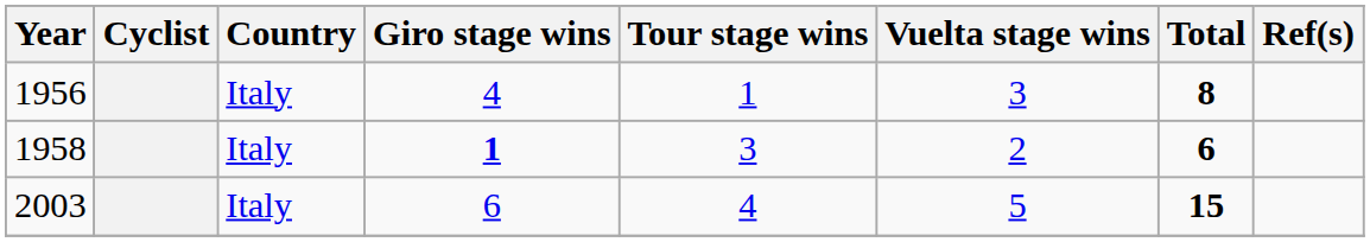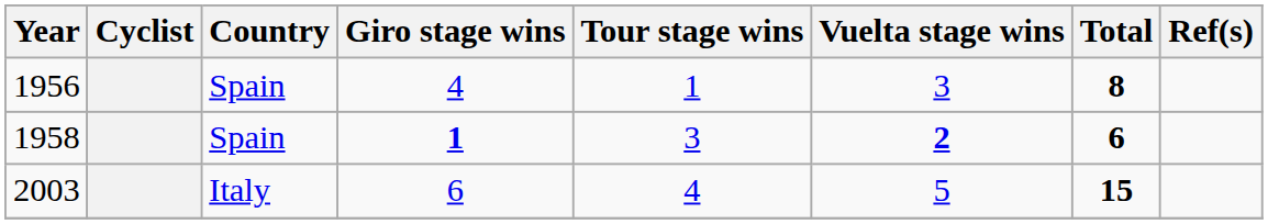 <table class="wikitable plainrowheaders sortable" style="text-align:center">
 <tr>
 <th scope=col>Year</th>
 <th scope=col>Cyclist</th>
 <th scope="col" class="unsortable">Country</th>
 <th scope="col" class="unsortable">Giro stage wins</th>
 <th scope="col" class="unsortable">Tour stage wins</th>
 <th scope="col" class="unsortable">Vuelta stage wins</th>
 <th scope="col" class="unsortable">Total</th>
 <th scope="col" class="unsortable">Ref(s)</th>
 </tr>
 <tr>
 <td>1956</td>
 <th scope=row align=left></th>
-<td align=left> <a href='#'>Italy</a></td>
+<td align=left> <a href='#'>Spain</a></td>
 <td><a href='#'>4</a></td>
 <td><a href='#'>1</a></td>
 <td><a href='#'>3</a></td>
 <td><strong>8</strong></td>
 <td></td>
 </tr>
 <tr>
 <td>1958</td>
 <th scope=row align=left></th>
-<td align=left> <a href='#'>Italy</a></td>
+<td align=left> <a href='#'>Spain</a></td>
 <td><strong><a href='#'>1</a></strong></td>
 <td><a href='#'>3</a></td>
-<td><a href='#'>2</a></td>
+<td><strong><a href='#'>2</a></strong></td>
 <td><strong>6</strong></td>
 <td></td>
 </tr>
 <tr>
 <td>2003</td>
 <th scope=row align=left></th>
 <td align=left> <a href='#'>Italy</a></td>
 <td><a href='#'>6</a></td>
 <td><a href='#'>4</a></td>
 <td><a href='#'>5</a></td>
 <td><strong>15</strong></td>
 <td></td>
 </tr>
 <tr>
 </tr>
 </table>
